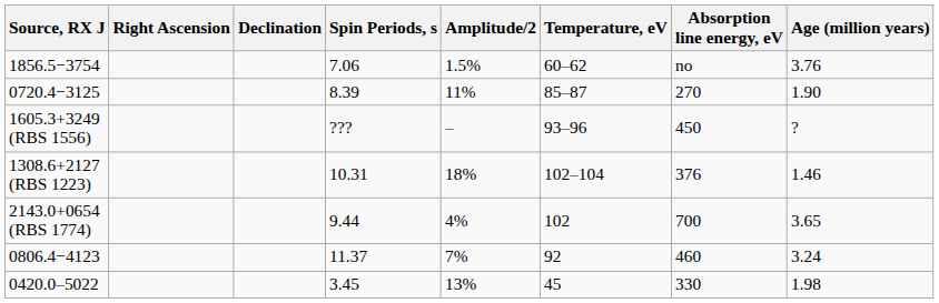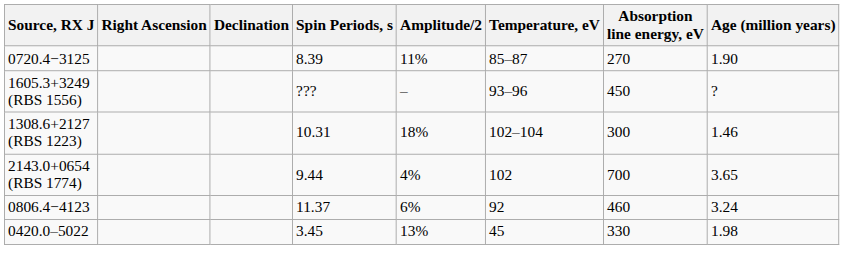 <table class="wikitable sortable">
 <tr>
 <th>Source, RX J</th>
 <th>Right Ascension</th>
 <th>Declination</th>
 <th>Spin Periods, s</th>
 <th>Amplitude/2</th>
 <th>Temperature, eV</th>
 <th>Absorption<br>line energy, eV</th>
 <th>Age (million years)</th>
-</tr>
-<tr>
-<td>1856.5−3754</td>
-<td></td>
-<td></td>
-<td>7.06</td>
-<td>1.5%</td>
-<td>60–62</td>
-<td>no</td>
-<td>3.76</td>
 </tr>
 <tr>
 <td>0720.4−3125</td>
 <td></td>
 <td></td>
 <td>8.39</td>
 <td>11%</td>
 <td>85–87</td>
 <td>270</td>
 <td>1.90</td>
 </tr>
 <tr>
 <td>1605.3+3249<br>(RBS 1556)</td>
 <td></td>
 <td></td>
 <td>???</td>
 <td>–</td>
 <td>93–96</td>
 <td>450</td>
 <td>?</td>
 </tr>
 <tr>
 <td>1308.6+2127<br>(RBS 1223)</td>
 <td></td>
 <td></td>
 <td>10.31</td>
 <td>18%</td>
 <td>102–104</td>
-<td>376</td>
+<td>300</td>
 <td>1.46</td>
 </tr>
 <tr>
 <td>2143.0+0654<br>(RBS 1774)</td>
 <td></td>
 <td></td>
 <td>9.44</td>
 <td>4%</td>
 <td>102</td>
 <td>700</td>
 <td>3.65</td>
 </tr>
 <tr>
 <td>0806.4−4123</td>
 <td></td>
 <td></td>
 <td>11.37</td>
-<td>7%</td>
+<td>6%</td>
 <td>92</td>
 <td>460</td>
 <td>3.24</td>
 </tr>
 <tr>
 <td>0420.0–5022</td>
 <td></td>
 <td></td>
 <td>3.45</td>
 <td>13%</td>
 <td>45</td>
 <td>330</td>
 <td>1.98</td>
 </tr>
 </table>
